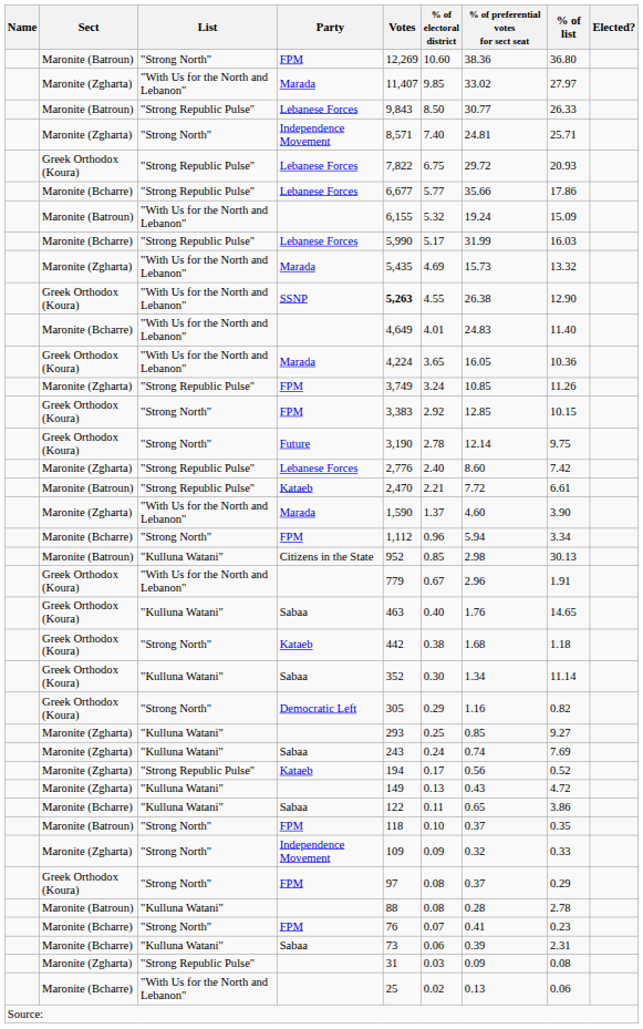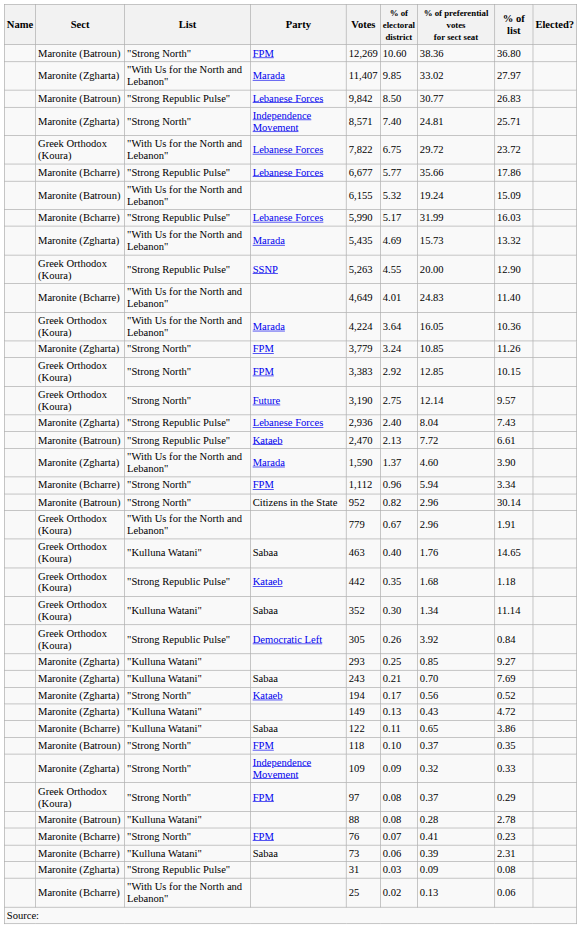 <table class="wikitable sortable" style=text-align:left>
 <tr>
 <th>Name</th>
 <th>Sect</th>
 <th>List</th>
 <th>Party</th>
 <th>Votes</th>
 <th><small>% of<br>electoral<br>district</small></th>
 <th><small>% of preferential votes<br>for sect seat</small></th>
 <th>% of list</th>
 <th>Elected?</th>
 </tr>
 <tr>
 <td></td>
 <td>Maronite (Batroun)</td>
 <td>"Strong North"</td>
 <td><a href='#'>FPM</a></td>
 <td>12,269</td>
 <td>10.60</td>
 <td>38.36</td>
 <td>36.80</td>
 <td></td>
 </tr>
 <tr>
 <td></td>
 <td>Maronite (Zgharta)</td>
 <td>"With Us for the North and Lebanon"</td>
 <td><a href='#'>Marada</a></td>
 <td>11,407</td>
 <td>9.85</td>
 <td>33.02</td>
 <td>27.97</td>
 <td></td>
 </tr>
 <tr>
 <td></td>
 <td>Maronite (Batroun)</td>
 <td>"Strong Republic Pulse"</td>
 <td><a href='#'>Lebanese Forces</a></td>
-<td>9,843</td>
+<td>9,842</td>
 <td>8.50</td>
 <td>30.77</td>
-<td>26.33</td>
+<td>26.83</td>
 <td></td>
 </tr>
 <tr>
 <td></td>
 <td>Maronite (Zgharta)</td>
 <td>"Strong North"</td>
 <td><a href='#'>Independence Movement</a></td>
 <td>8,571</td>
 <td>7.40</td>
 <td>24.81</td>
 <td>25.71</td>
 <td></td>
 </tr>
 <tr>
 <td></td>
 <td>Greek Orthodox (Koura)</td>
-<td>"Strong Republic Pulse"</td>
+<td>"With Us for the North and Lebanon"</td>
 <td><a href='#'>Lebanese Forces</a></td>
 <td>7,822</td>
 <td>6.75</td>
 <td>29.72</td>
-<td>20.93</td>
+<td>23.72</td>
 <td></td>
 </tr>
 <tr>
 <td></td>
 <td>Maronite (Bcharre)</td>
 <td>"Strong Republic Pulse"</td>
 <td><a href='#'>Lebanese Forces</a></td>
 <td>6,677</td>
 <td>5.77</td>
 <td>35.66</td>
 <td>17.86</td>
 <td></td>
 </tr>
 <tr>
 <td></td>
 <td>Maronite (Batroun)</td>
 <td>"With Us for the North and Lebanon"</td>
 <td></td>
 <td>6,155</td>
 <td>5.32</td>
 <td>19.24</td>
 <td>15.09</td>
 <td></td>
 </tr>
 <tr>
 <td></td>
 <td>Maronite (Bcharre)</td>
 <td>"Strong Republic Pulse"</td>
 <td><a href='#'>Lebanese Forces</a></td>
 <td>5,990</td>
 <td>5.17</td>
 <td>31.99</td>
 <td>16.03</td>
 <td></td>
 </tr>
 <tr>
 <td></td>
 <td>Maronite (Zgharta)</td>
 <td>"With Us for the North and Lebanon"</td>
 <td><a href='#'>Marada</a></td>
 <td>5,435</td>
 <td>4.69</td>
 <td>15.73</td>
 <td>13.32</td>
 <td></td>
 </tr>
 <tr>
 <td></td>
 <td>Greek Orthodox (Koura)</td>
-<td>"With Us for the North and Lebanon"</td>
+<td>"Strong Republic Pulse"</td>
 <td><a href='#'>SSNP</a></td>
-<td><strong>5,263</strong></td>
+<td>5,263</td>
 <td>4.55</td>
-<td>26.38</td>
+<td>20.00</td>
 <td>12.90</td>
 <td></td>
 </tr>
 <tr>
 <td></td>
 <td>Maronite (Bcharre)</td>
 <td>"With Us for the North and Lebanon"</td>
 <td></td>
 <td>4,649</td>
 <td>4.01</td>
 <td>24.83</td>
 <td>11.40</td>
 <td></td>
 </tr>
 <tr>
 <td></td>
 <td>Greek Orthodox (Koura)</td>
 <td>"With Us for the North and Lebanon"</td>
 <td><a href='#'>Marada</a></td>
 <td>4,224</td>
-<td>3.65</td>
+<td>3.64</td>
 <td>16.05</td>
 <td>10.36</td>
 <td></td>
 </tr>
 <tr>
 <td></td>
 <td>Maronite (Zgharta)</td>
-<td>"Strong Republic Pulse"</td>
+<td>"Strong North"</td>
 <td><a href='#'>FPM</a></td>
-<td>3,749</td>
+<td>3,779</td>
 <td>3.24</td>
 <td>10.85</td>
 <td>11.26</td>
 <td></td>
 </tr>
 <tr>
 <td></td>
 <td>Greek Orthodox (Koura)</td>
 <td>"Strong North"</td>
 <td><a href='#'>FPM</a></td>
 <td>3,383</td>
 <td>2.92</td>
 <td>12.85</td>
 <td>10.15</td>
 <td></td>
 </tr>
 <tr>
 <td></td>
 <td>Greek Orthodox (Koura)</td>
 <td>"Strong North"</td>
 <td><a href='#'>Future</a></td>
 <td>3,190</td>
-<td>2.78</td>
+<td>2.75</td>
 <td>12.14</td>
-<td>9.75</td>
+<td>9.57</td>
 <td></td>
 </tr>
 <tr>
 <td></td>
 <td>Maronite (Zgharta)</td>
 <td>"Strong Republic Pulse"</td>
 <td><a href='#'>Lebanese Forces</a></td>
-<td>2,776</td>
+<td>2,936</td>
 <td>2.40</td>
-<td>8.60</td>
-<td>7.42</td>
+<td>8.04</td>
+<td>7.43</td>
 <td></td>
 </tr>
 <tr>
 <td></td>
 <td>Maronite (Batroun)</td>
 <td>"Strong Republic Pulse"</td>
 <td><a href='#'>Kataeb</a></td>
 <td>2,470</td>
-<td>2.21</td>
+<td>2.13</td>
 <td>7.72</td>
 <td>6.61</td>
 <td></td>
 </tr>
 <tr>
 <td></td>
 <td>Maronite (Zgharta)</td>
 <td>"With Us for the North and Lebanon"</td>
 <td><a href='#'>Marada</a></td>
 <td>1,590</td>
 <td>1.37</td>
 <td>4.60</td>
 <td>3.90</td>
 <td></td>
 </tr>
 <tr>
 <td></td>
 <td>Maronite (Bcharre)</td>
 <td>"Strong North"</td>
 <td><a href='#'>FPM</a></td>
 <td>1,112</td>
 <td>0.96</td>
 <td>5.94</td>
 <td>3.34</td>
 <td></td>
 </tr>
 <tr>
 <td></td>
 <td>Maronite (Batroun)</td>
-<td>"Kulluna Watani"</td>
+<td>"Strong North"</td>
 <td>Citizens in the State</td>
 <td>952</td>
-<td>0.85</td>
-<td>2.98</td>
-<td>30.13</td>
+<td>0.82</td>
+<td>2.96</td>
+<td>30.14</td>
 <td></td>
 </tr>
 <tr>
 <td></td>
 <td>Greek Orthodox (Koura)</td>
 <td>"With Us for the North and Lebanon"</td>
 <td></td>
 <td>779</td>
 <td>0.67</td>
 <td>2.96</td>
 <td>1.91</td>
 <td></td>
 </tr>
 <tr>
 <td></td>
 <td>Greek Orthodox (Koura)</td>
 <td>"Kulluna Watani"</td>
 <td>Sabaa</td>
 <td>463</td>
 <td>0.40</td>
 <td>1.76</td>
 <td>14.65</td>
 <td></td>
 </tr>
 <tr>
 <td></td>
 <td>Greek Orthodox (Koura)</td>
-<td>"Strong North"</td>
+<td>"Strong Republic Pulse"</td>
 <td><a href='#'>Kataeb</a></td>
 <td>442</td>
-<td>0.38</td>
+<td>0.35</td>
 <td>1.68</td>
 <td>1.18</td>
 <td></td>
 </tr>
 <tr>
 <td></td>
 <td>Greek Orthodox (Koura)</td>
 <td>"Kulluna Watani"</td>
 <td>Sabaa</td>
 <td>352</td>
 <td>0.30</td>
 <td>1.34</td>
 <td>11.14</td>
 <td></td>
 </tr>
 <tr>
 <td></td>
 <td>Greek Orthodox (Koura)</td>
-<td>"Strong North"</td>
+<td>"Strong Republic Pulse"</td>
 <td><a href='#'>Democratic Left</a></td>
 <td>305</td>
-<td>0.29</td>
-<td>1.16</td>
-<td>0.82</td>
+<td>0.26</td>
+<td>3.92</td>
+<td>0.84</td>
 <td></td>
 </tr>
 <tr>
 <td></td>
 <td>Maronite (Zgharta)</td>
 <td>"Kulluna Watani"</td>
 <td></td>
 <td>293</td>
 <td>0.25</td>
 <td>0.85</td>
 <td>9.27</td>
 <td></td>
 </tr>
 <tr>
 <td></td>
 <td>Maronite (Zgharta)</td>
 <td>"Kulluna Watani"</td>
 <td>Sabaa</td>
 <td>243</td>
-<td>0.24</td>
-<td>0.74</td>
+<td>0.21</td>
+<td>0.70</td>
 <td>7.69</td>
 <td></td>
 </tr>
 <tr>
 <td></td>
 <td>Maronite (Zgharta)</td>
-<td>"Strong Republic Pulse"</td>
+<td>"Strong North"</td>
 <td><a href='#'>Kataeb</a></td>
 <td>194</td>
 <td>0.17</td>
 <td>0.56</td>
 <td>0.52</td>
 <td></td>
 </tr>
 <tr>
 <td></td>
 <td>Maronite (Zgharta)</td>
 <td>"Kulluna Watani"</td>
 <td></td>
 <td>149</td>
 <td>0.13</td>
 <td>0.43</td>
 <td>4.72</td>
 <td></td>
 </tr>
 <tr>
 <td></td>
 <td>Maronite (Bcharre)</td>
 <td>"Kulluna Watani"</td>
 <td>Sabaa</td>
 <td>122</td>
 <td>0.11</td>
 <td>0.65</td>
 <td>3.86</td>
 <td></td>
 </tr>
 <tr>
 <td></td>
 <td>Maronite (Batroun)</td>
 <td>"Strong North"</td>
 <td><a href='#'>FPM</a></td>
 <td>118</td>
 <td>0.10</td>
 <td>0.37</td>
 <td>0.35</td>
 <td></td>
 </tr>
 <tr>
 <td></td>
 <td>Maronite (Zgharta)</td>
 <td>"Strong North"</td>
 <td><a href='#'>Independence Movement</a></td>
 <td>109</td>
 <td>0.09</td>
 <td>0.32</td>
 <td>0.33</td>
 <td></td>
 </tr>
 <tr>
 <td></td>
 <td>Greek Orthodox (Koura)</td>
 <td>"Strong North"</td>
 <td><a href='#'>FPM</a></td>
 <td>97</td>
 <td>0.08</td>
 <td>0.37</td>
 <td>0.29</td>
 <td></td>
 </tr>
 <tr>
 <td></td>
 <td>Maronite (Batroun)</td>
 <td>"Kulluna Watani"</td>
 <td></td>
 <td>88</td>
 <td>0.08</td>
 <td>0.28</td>
 <td>2.78</td>
 <td></td>
 </tr>
 <tr>
 <td></td>
 <td>Maronite (Bcharre)</td>
 <td>"Strong North"</td>
 <td><a href='#'>FPM</a></td>
 <td>76</td>
 <td>0.07</td>
 <td>0.41</td>
 <td>0.23</td>
 <td></td>
 </tr>
 <tr>
 <td></td>
 <td>Maronite (Bcharre)</td>
 <td>"Kulluna Watani"</td>
 <td>Sabaa</td>
 <td>73</td>
 <td>0.06</td>
 <td>0.39</td>
 <td>2.31</td>
 <td></td>
 </tr>
 <tr>
 <td></td>
 <td>Maronite (Zgharta)</td>
 <td>"Strong Republic Pulse"</td>
 <td></td>
 <td>31</td>
 <td>0.03</td>
 <td>0.09</td>
 <td>0.08</td>
 <td></td>
 </tr>
 <tr>
 <td></td>
 <td>Maronite (Bcharre)</td>
 <td>"With Us for the North and Lebanon"</td>
 <td></td>
 <td>25</td>
 <td>0.02</td>
 <td>0.13</td>
 <td>0.06</td>
 <td></td>
 </tr>
 <tr>
 <td colspan=9 class="sortbottom" align=left>Source:</td>
 </tr>
 </table>
